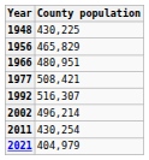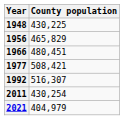 <table class="wikitable">
 <tr>
 <th>Year</th>
 <th>County population</th>
 </tr>
 <tr>
 <th>1948</th>
 <td>430,225 </td>
 </tr>
 <tr>
 <th>1956</th>
 <td>465,829 </td>
 </tr>
 <tr>
 <th>1966</th>
-<td>480,951 </td>
+<td>480,451 </td>
 </tr>
 <tr>
 <th>1977</th>
 <td>508,421 </td>
 </tr>
 <tr>
 <th>1992</th>
 <td>516,307 </td>
 </tr>
 <tr>
-<th>2002</th>
-<td>496,214 </td>
-</tr>
-<tr>
 <th>2011</th>
 <td>430,254 </td>
 </tr>
 <tr>
 <th><a href='#'>2021</a></th>
 <td>404,979 </td>
 </tr>
 </table>
